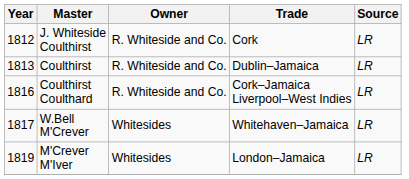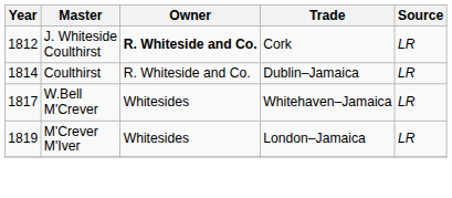 <table class=" wikitable">
 <tr>
 <th>Year</th>
 <th>Master</th>
 <th>Owner</th>
 <th>Trade</th>
 <th>Source</th>
 </tr>
 <tr>
 <td>1812</td>
 <td>J. Whiteside<br>Coulthirst</td>
-<td>R. Whiteside and Co.</td>
+<td><strong>R. Whiteside and Co.</strong></td>
 <td>Cork</td>
 <td><em>LR</em></td>
 </tr>
 <tr>
-<td>1813</td>
+<td>1814</td>
 <td>Coulthirst</td>
 <td>R. Whiteside and Co.</td>
 <td>Dublin–Jamaica</td>
-<td><em>LR</em></td>
-</tr>
-<tr>
-<td>1816</td>
-<td>Coulthirst<br>Coulthard</td>
-<td>R. Whiteside and Co.</td>
-<td>Cork–Jamaica<br>Liverpool–West Indies</td>
 <td><em>LR</em></td>
 </tr>
 <tr>
 <td>1817</td>
 <td>W.Bell<br>M'Crever</td>
 <td>Whitesides</td>
 <td>Whitehaven–Jamaica</td>
 <td><em>LR</em></td>
 </tr>
 <tr>
 <td>1819</td>
 <td>M'Crever<br>M'Iver</td>
 <td>Whitesides</td>
 <td>London–Jamaica</td>
 <td><em>LR</em></td>
 </tr>
 <tr>
 </tr>
 </table>
